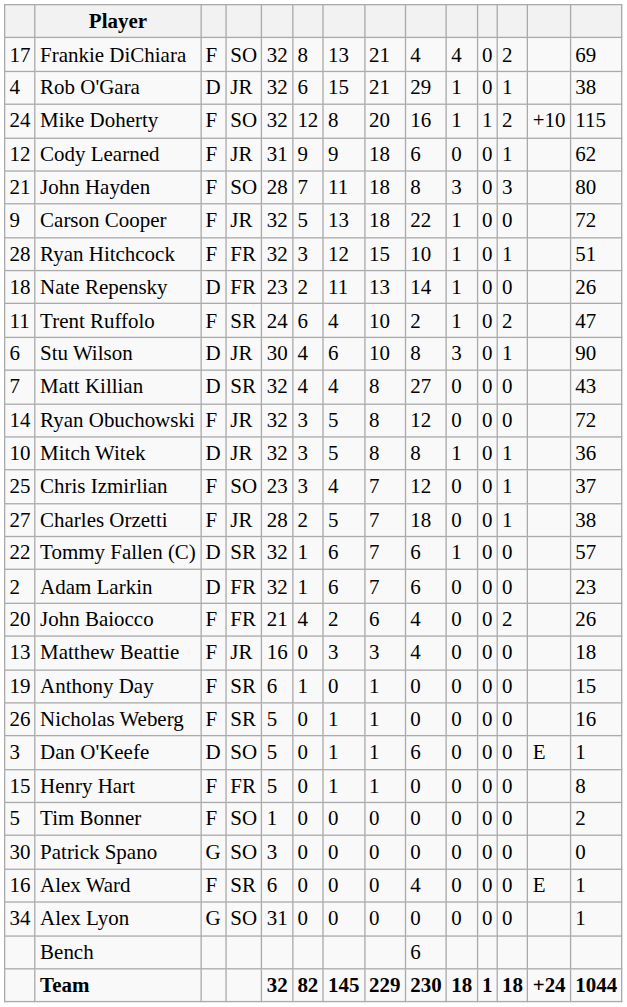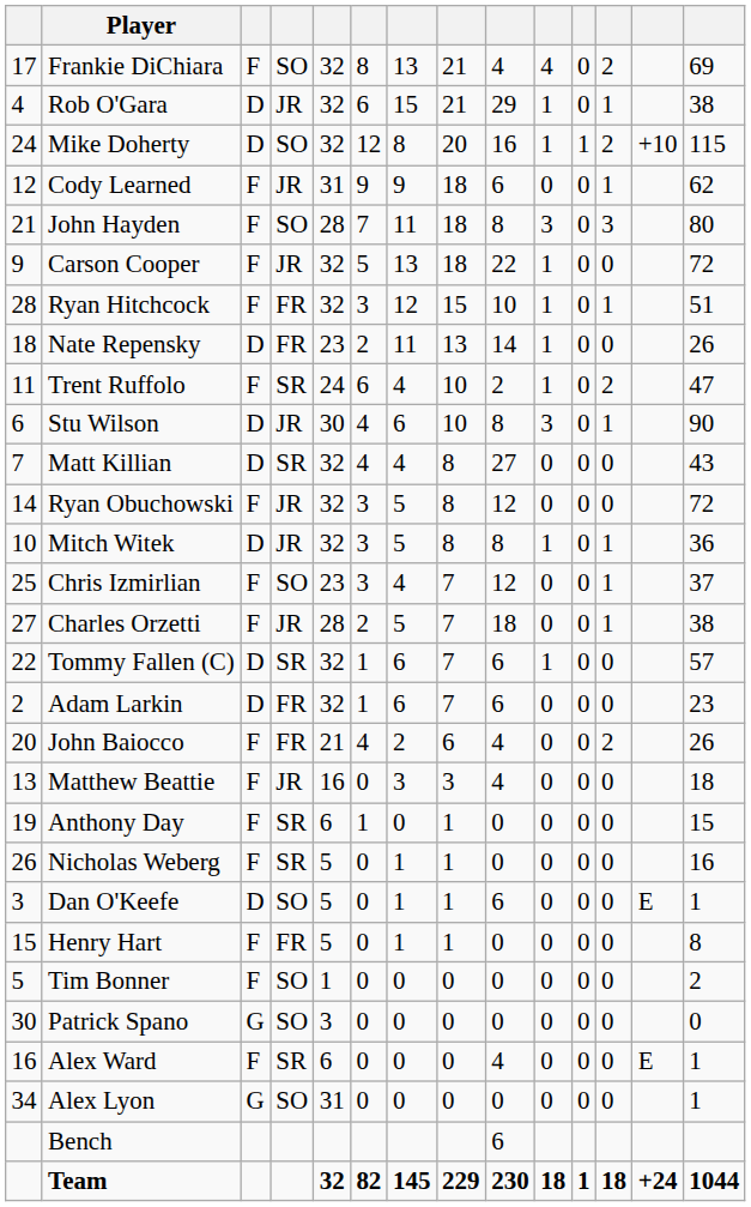 <table class="wikitable sortable">
 <tr>
 <th></th>
 <th>Player</th>
 <th></th>
 <th></th>
 <th></th>
 <th></th>
 <th></th>
 <th></th>
 <th></th>
 <th></th>
 <th></th>
 <th></th>
 <th></th>
 <th></th>
 </tr>
 <tr>
 <td>17</td>
 <td>Frankie DiChiara</td>
 <td>F</td>
 <td>SO</td>
 <td>32</td>
 <td>8</td>
 <td>13</td>
 <td>21</td>
 <td>4</td>
 <td>4</td>
 <td>0</td>
 <td>2</td>
 <td></td>
 <td>69</td>
 </tr>
 <tr>
 <td>4</td>
 <td>Rob O'Gara</td>
 <td>D</td>
 <td>JR</td>
 <td>32</td>
 <td>6</td>
 <td>15</td>
 <td>21</td>
 <td>29</td>
 <td>1</td>
 <td>0</td>
 <td>1</td>
 <td></td>
 <td>38</td>
 </tr>
 <tr>
 <td>24</td>
 <td>Mike Doherty</td>
-<td>F</td>
+<td>D</td>
 <td>SO</td>
 <td>32</td>
 <td>12</td>
 <td>8</td>
 <td>20</td>
 <td>16</td>
 <td>1</td>
 <td>1</td>
 <td>2</td>
 <td>+10</td>
 <td>115</td>
 </tr>
 <tr>
 <td>12</td>
 <td>Cody Learned</td>
 <td>F</td>
 <td>JR</td>
 <td>31</td>
 <td>9</td>
 <td>9</td>
 <td>18</td>
 <td>6</td>
 <td>0</td>
 <td>0</td>
 <td>1</td>
 <td></td>
 <td>62</td>
 </tr>
 <tr>
 <td>21</td>
 <td>John Hayden</td>
 <td>F</td>
 <td>SO</td>
 <td>28</td>
 <td>7</td>
 <td>11</td>
 <td>18</td>
 <td>8</td>
 <td>3</td>
 <td>0</td>
 <td>3</td>
 <td></td>
 <td>80</td>
 </tr>
 <tr>
 <td>9</td>
 <td>Carson Cooper</td>
 <td>F</td>
 <td>JR</td>
 <td>32</td>
 <td>5</td>
 <td>13</td>
 <td>18</td>
 <td>22</td>
 <td>1</td>
 <td>0</td>
 <td>0</td>
 <td></td>
 <td>72</td>
 </tr>
 <tr>
 <td>28</td>
 <td>Ryan Hitchcock</td>
 <td>F</td>
 <td>FR</td>
 <td>32</td>
 <td>3</td>
 <td>12</td>
 <td>15</td>
 <td>10</td>
 <td>1</td>
 <td>0</td>
 <td>1</td>
 <td></td>
 <td>51</td>
 </tr>
 <tr>
 <td>18</td>
 <td>Nate Repensky</td>
 <td>D</td>
 <td>FR</td>
 <td>23</td>
 <td>2</td>
 <td>11</td>
 <td>13</td>
 <td>14</td>
 <td>1</td>
 <td>0</td>
 <td>0</td>
 <td></td>
 <td>26</td>
 </tr>
 <tr>
 <td>11</td>
 <td>Trent Ruffolo</td>
 <td>F</td>
 <td>SR</td>
 <td>24</td>
 <td>6</td>
 <td>4</td>
 <td>10</td>
 <td>2</td>
 <td>1</td>
 <td>0</td>
 <td>2</td>
 <td></td>
 <td>47</td>
 </tr>
 <tr>
 <td>6</td>
 <td>Stu Wilson</td>
 <td>D</td>
 <td>JR</td>
 <td>30</td>
 <td>4</td>
 <td>6</td>
 <td>10</td>
 <td>8</td>
 <td>3</td>
 <td>0</td>
 <td>1</td>
 <td></td>
 <td>90</td>
 </tr>
 <tr>
 <td>7</td>
 <td>Matt Killian</td>
 <td>D</td>
 <td>SR</td>
 <td>32</td>
 <td>4</td>
 <td>4</td>
 <td>8</td>
 <td>27</td>
 <td>0</td>
 <td>0</td>
 <td>0</td>
 <td></td>
 <td>43</td>
 </tr>
 <tr>
 <td>14</td>
 <td>Ryan Obuchowski</td>
 <td>F</td>
 <td>JR</td>
 <td>32</td>
 <td>3</td>
 <td>5</td>
 <td>8</td>
 <td>12</td>
 <td>0</td>
 <td>0</td>
 <td>0</td>
 <td></td>
 <td>72</td>
 </tr>
 <tr>
 <td>10</td>
 <td>Mitch Witek</td>
 <td>D</td>
 <td>JR</td>
 <td>32</td>
 <td>3</td>
 <td>5</td>
 <td>8</td>
 <td>8</td>
 <td>1</td>
 <td>0</td>
 <td>1</td>
 <td></td>
 <td>36</td>
 </tr>
 <tr>
 <td>25</td>
 <td>Chris Izmirlian</td>
 <td>F</td>
 <td>SO</td>
 <td>23</td>
 <td>3</td>
 <td>4</td>
 <td>7</td>
 <td>12</td>
 <td>0</td>
 <td>0</td>
 <td>1</td>
 <td></td>
 <td>37</td>
 </tr>
 <tr>
 <td>27</td>
 <td>Charles Orzetti</td>
 <td>F</td>
 <td>JR</td>
 <td>28</td>
 <td>2</td>
 <td>5</td>
 <td>7</td>
 <td>18</td>
 <td>0</td>
 <td>0</td>
 <td>1</td>
 <td></td>
 <td>38</td>
 </tr>
 <tr>
 <td>22</td>
 <td>Tommy Fallen (C)</td>
 <td>D</td>
 <td>SR</td>
 <td>32</td>
 <td>1</td>
 <td>6</td>
 <td>7</td>
 <td>6</td>
 <td>1</td>
 <td>0</td>
 <td>0</td>
 <td></td>
 <td>57</td>
 </tr>
 <tr>
 <td>2</td>
 <td>Adam Larkin</td>
 <td>D</td>
 <td>FR</td>
 <td>32</td>
 <td>1</td>
 <td>6</td>
 <td>7</td>
 <td>6</td>
 <td>0</td>
 <td>0</td>
 <td>0</td>
 <td></td>
 <td>23</td>
 </tr>
 <tr>
 <td>20</td>
 <td>John Baiocco</td>
 <td>F</td>
 <td>FR</td>
 <td>21</td>
 <td>4</td>
 <td>2</td>
 <td>6</td>
 <td>4</td>
 <td>0</td>
 <td>0</td>
 <td>2</td>
 <td></td>
 <td>26</td>
 </tr>
 <tr>
 <td>13</td>
 <td>Matthew Beattie</td>
 <td>F</td>
 <td>JR</td>
 <td>16</td>
 <td>0</td>
 <td>3</td>
 <td>3</td>
 <td>4</td>
 <td>0</td>
 <td>0</td>
 <td>0</td>
 <td></td>
 <td>18</td>
 </tr>
 <tr>
 <td>19</td>
 <td>Anthony Day</td>
 <td>F</td>
 <td>SR</td>
 <td>6</td>
 <td>1</td>
 <td>0</td>
 <td>1</td>
 <td>0</td>
 <td>0</td>
 <td>0</td>
 <td>0</td>
 <td></td>
 <td>15</td>
 </tr>
 <tr>
 <td>26</td>
 <td>Nicholas Weberg</td>
 <td>F</td>
 <td>SR</td>
 <td>5</td>
 <td>0</td>
 <td>1</td>
 <td>1</td>
 <td>0</td>
 <td>0</td>
 <td>0</td>
 <td>0</td>
 <td></td>
 <td>16</td>
 </tr>
 <tr>
 <td>3</td>
 <td>Dan O'Keefe</td>
 <td>D</td>
 <td>SO</td>
 <td>5</td>
 <td>0</td>
 <td>1</td>
 <td>1</td>
 <td>6</td>
 <td>0</td>
 <td>0</td>
 <td>0</td>
 <td>E</td>
 <td>1</td>
 </tr>
 <tr>
 <td>15</td>
 <td>Henry Hart</td>
 <td>F</td>
 <td>FR</td>
 <td>5</td>
 <td>0</td>
 <td>1</td>
 <td>1</td>
 <td>0</td>
 <td>0</td>
 <td>0</td>
 <td>0</td>
 <td></td>
 <td>8</td>
 </tr>
 <tr>
 <td>5</td>
 <td>Tim Bonner</td>
 <td>F</td>
 <td>SO</td>
 <td>1</td>
 <td>0</td>
 <td>0</td>
 <td>0</td>
 <td>0</td>
 <td>0</td>
 <td>0</td>
 <td>0</td>
 <td></td>
 <td>2</td>
 </tr>
 <tr>
 <td>30</td>
 <td>Patrick Spano</td>
 <td>G</td>
 <td>SO</td>
 <td>3</td>
 <td>0</td>
 <td>0</td>
 <td>0</td>
 <td>0</td>
 <td>0</td>
 <td>0</td>
 <td>0</td>
 <td></td>
 <td>0</td>
 </tr>
 <tr>
 <td>16</td>
 <td>Alex Ward</td>
 <td>F</td>
 <td>SR</td>
 <td>6</td>
 <td>0</td>
 <td>0</td>
 <td>0</td>
 <td>4</td>
 <td>0</td>
 <td>0</td>
 <td>0</td>
 <td>E</td>
 <td>1</td>
 </tr>
 <tr>
 <td>34</td>
 <td>Alex Lyon</td>
 <td>G</td>
 <td>SO</td>
 <td>31</td>
 <td>0</td>
 <td>0</td>
 <td>0</td>
 <td>0</td>
 <td>0</td>
 <td>0</td>
 <td>0</td>
 <td></td>
 <td>1</td>
 </tr>
 <tr>
 <td></td>
 <td>Bench</td>
 <td></td>
 <td></td>
 <td></td>
 <td></td>
 <td></td>
 <td></td>
 <td>6</td>
 <td></td>
 <td></td>
 <td></td>
 <td></td>
 <td></td>
 </tr>
 <tr class="sortbottom">
 <td></td>
 <td><strong>Team</strong></td>
 <td></td>
 <td></td>
 <td><strong>32</strong></td>
 <td><strong>82</strong></td>
 <td><strong>145</strong></td>
 <td><strong>229</strong></td>
 <td><strong>230</strong></td>
 <td><strong>18</strong></td>
 <td><strong>1</strong></td>
 <td><strong>18</strong></td>
 <td><strong>+24</strong></td>
 <td><strong>1044</strong></td>
 </tr>
 </table>
